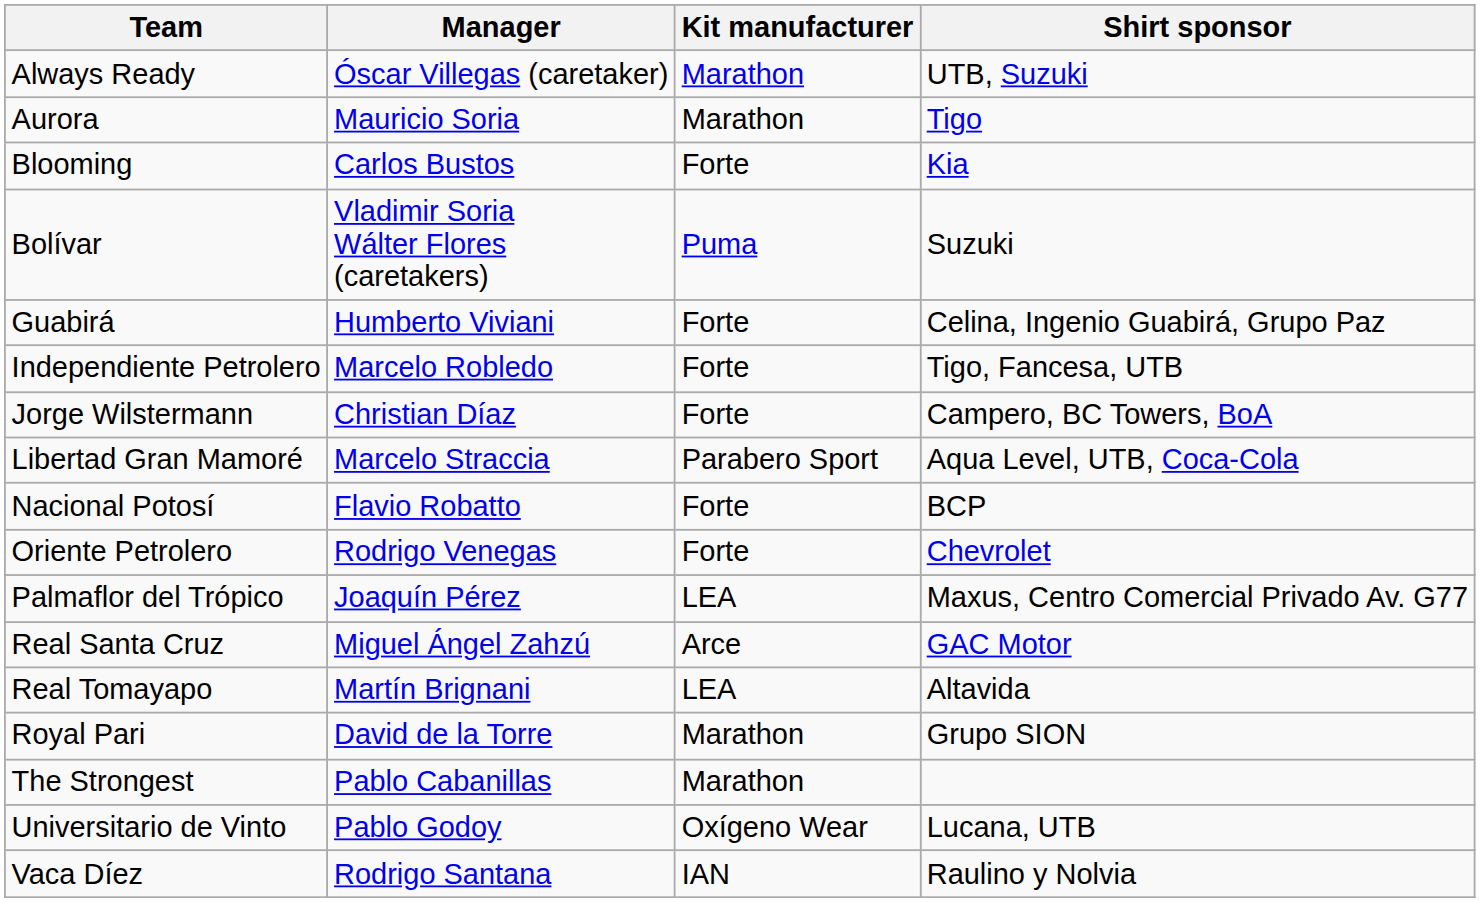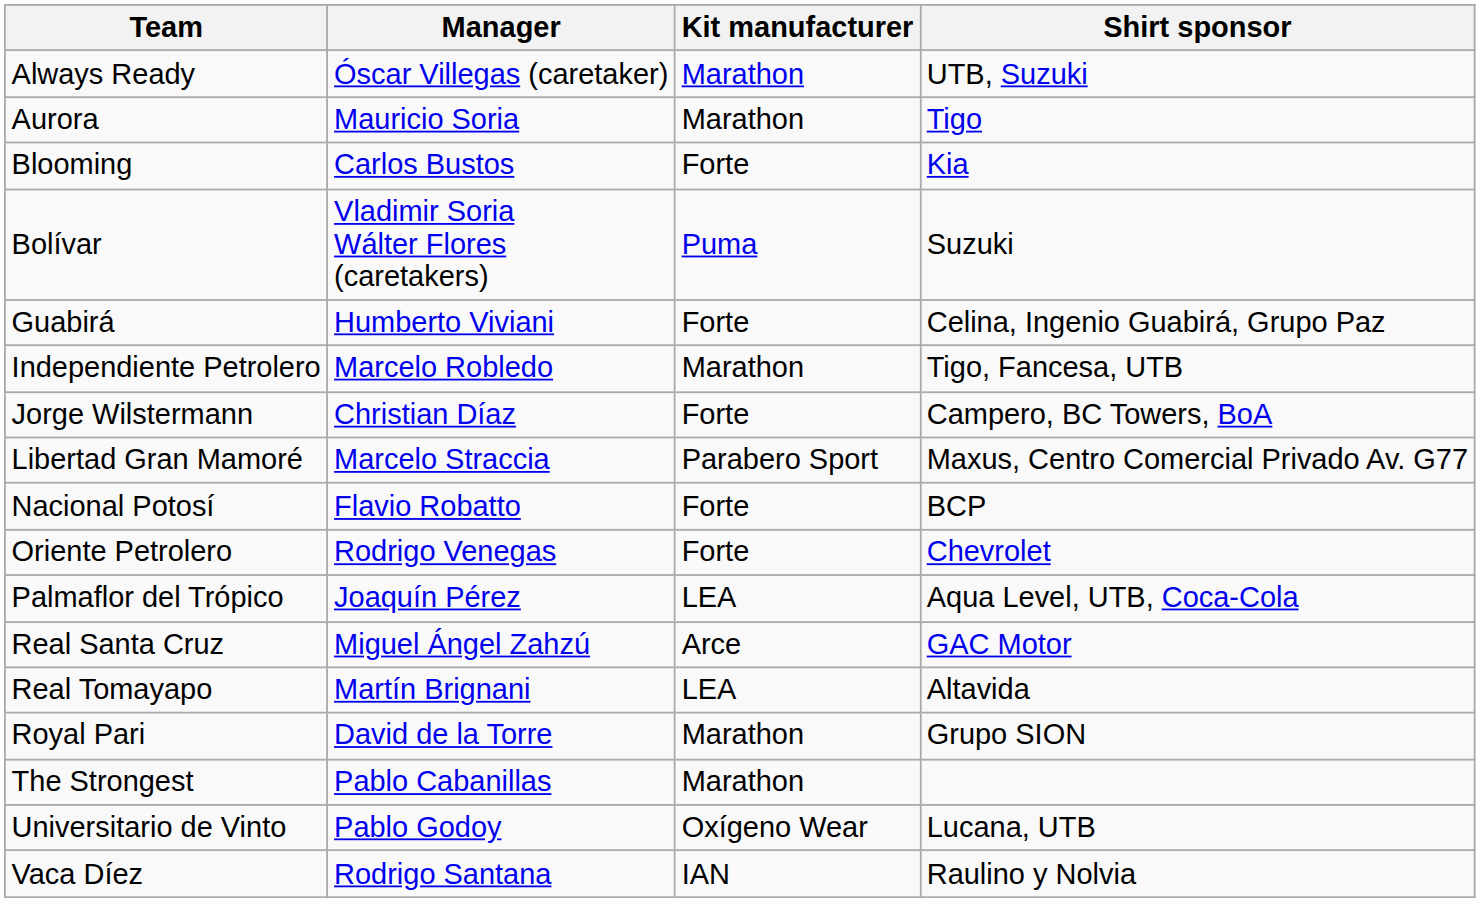 <table class="wikitable sortable" style="text-align: left;">
 <tr>
 <th>Team</th>
 <th>Manager</th>
 <th>Kit manufacturer</th>
 <th>Shirt sponsor</th>
 </tr>
 <tr>
 <td>Always Ready</td>
 <td> <a href='#'>Óscar Villegas</a> (caretaker)</td>
 <td><a href='#'>Marathon</a></td>
 <td>UTB, <a href='#'>Suzuki</a></td>
 </tr>
 <tr>
 <td>Aurora</td>
 <td> <a href='#'>Mauricio Soria</a></td>
 <td>Marathon</td>
 <td><a href='#'>Tigo</a></td>
 </tr>
 <tr>
 <td>Blooming</td>
 <td> <a href='#'>Carlos Bustos</a></td>
 <td>Forte</td>
 <td><a href='#'>Kia</a></td>
 </tr>
 <tr>
 <td>Bolívar</td>
 <td> <a href='#'>Vladimir Soria</a><br> <a href='#'>Wálter Flores</a><br>(caretakers)</td>
 <td><a href='#'>Puma</a></td>
 <td>Suzuki</td>
 </tr>
 <tr>
 <td>Guabirá</td>
 <td> <a href='#'>Humberto Viviani</a></td>
 <td>Forte</td>
 <td>Celina, Ingenio Guabirá, Grupo Paz</td>
 </tr>
 <tr>
 <td>Independiente Petrolero</td>
 <td> <a href='#'>Marcelo Robledo</a></td>
-<td>Forte</td>
+<td>Marathon</td>
 <td>Tigo, Fancesa, UTB</td>
 </tr>
 <tr>
 <td>Jorge Wilstermann</td>
 <td> <a href='#'>Christian Díaz</a></td>
 <td>Forte</td>
 <td>Campero, BC Towers, <a href='#'>BoA</a></td>
 </tr>
 <tr>
 <td>Libertad Gran Mamoré</td>
 <td> <a href='#'>Marcelo Straccia</a></td>
 <td>Parabero Sport</td>
-<td>Aqua Level, UTB, <a href='#'>Coca-Cola</a></td>
+<td>Maxus, Centro Comercial Privado Av. G77</td>
 </tr>
 <tr>
 <td>Nacional Potosí</td>
 <td> <a href='#'>Flavio Robatto</a></td>
 <td>Forte</td>
 <td>BCP</td>
 </tr>
 <tr>
 <td>Oriente Petrolero</td>
 <td> <a href='#'>Rodrigo Venegas</a></td>
 <td>Forte</td>
 <td><a href='#'>Chevrolet</a></td>
 </tr>
 <tr>
 <td>Palmaflor del Trópico</td>
 <td> <a href='#'>Joaquín Pérez</a></td>
 <td>LEA</td>
-<td>Maxus, Centro Comercial Privado Av. G77</td>
+<td>Aqua Level, UTB, <a href='#'>Coca-Cola</a></td>
 </tr>
 <tr>
 <td>Real Santa Cruz</td>
 <td> <a href='#'>Miguel Ángel Zahzú</a></td>
 <td>Arce</td>
 <td><a href='#'>GAC Motor</a></td>
 </tr>
 <tr>
 <td>Real Tomayapo</td>
 <td> <a href='#'>Martín Brignani</a></td>
 <td>LEA</td>
 <td>Altavida</td>
 </tr>
 <tr>
 <td>Royal Pari</td>
 <td> <a href='#'>David de la Torre</a></td>
 <td>Marathon</td>
 <td>Grupo SION</td>
 </tr>
 <tr>
 <td>The Strongest</td>
 <td> <a href='#'>Pablo Cabanillas</a></td>
 <td>Marathon</td>
 <td></td>
 </tr>
 <tr>
 <td>Universitario de Vinto</td>
 <td> <a href='#'>Pablo Godoy</a></td>
 <td>Oxígeno Wear</td>
 <td>Lucana, UTB</td>
 </tr>
 <tr>
 <td>Vaca Díez</td>
 <td> <a href='#'>Rodrigo Santana</a></td>
 <td>IAN</td>
 <td>Raulino y Nolvia</td>
 </tr>
 </table>
